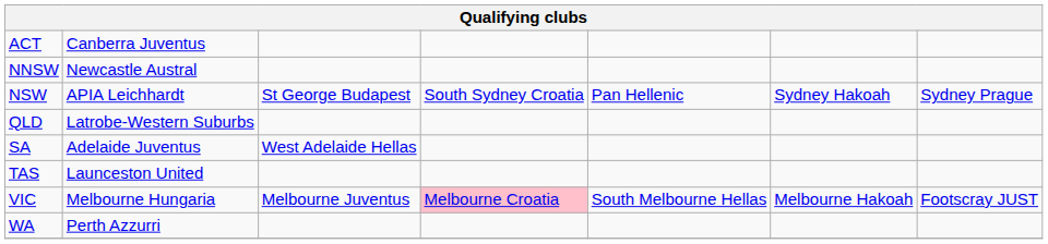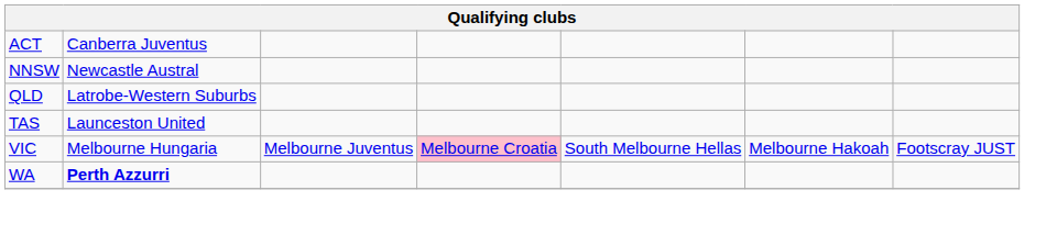 <table class="wikitable">
 <tr>
 <th colspan=7>Qualifying clubs</th>
 </tr>
 <tr>
 <td> <a href='#'>ACT</a></td>
 <td><a href='#'>Canberra Juventus</a></td>
 <td></td>
 <td></td>
 <td></td>
 <td></td>
 <td></td>
 </tr>
 <tr>
 <td> <a href='#'>NNSW</a></td>
 <td><a href='#'>Newcastle Austral</a></td>
 <td></td>
 <td></td>
 <td></td>
 <td></td>
 <td></td>
 </tr>
 <tr>
-<td> <a href='#'>NSW</a></td>
-<td><a href='#'>APIA Leichhardt</a></td>
-<td><a href='#'>St George Budapest</a></td>
-<td><a href='#'>South Sydney Croatia</a></td>
-<td><a href='#'>Pan Hellenic</a></td>
-<td><a href='#'>Sydney Hakoah</a></td>
-<td><a href='#'>Sydney Prague</a></td>
-</tr>
-<tr>
 <td> <a href='#'>QLD</a></td>
 <td><a href='#'>Latrobe-Western Suburbs</a></td>
 <td></td>
-<td></td>
-<td></td>
-<td></td>
-<td></td>
-</tr>
-<tr>
-<td> <a href='#'>SA</a></td>
-<td><a href='#'>Adelaide Juventus</a></td>
-<td><a href='#'>West Adelaide Hellas</a></td>
 <td></td>
 <td></td>
 <td></td>
 <td></td>
 </tr>
 <tr>
 <td> <a href='#'>TAS</a></td>
 <td><a href='#'>Launceston United</a></td>
 <td></td>
 <td></td>
 <td></td>
 <td></td>
 <td></td>
 </tr>
 <tr>
 <td> <a href='#'>VIC</a></td>
 <td><a href='#'>Melbourne Hungaria</a></td>
 <td><a href='#'>Melbourne Juventus</a></td>
 <td style="background: pink;"><a href='#'>Melbourne Croatia</a></td>
 <td><a href='#'>South Melbourne Hellas</a></td>
 <td><a href='#'>Melbourne Hakoah</a></td>
 <td><a href='#'>Footscray JUST</a></td>
 </tr>
 <tr>
 <td> <a href='#'>WA</a></td>
-<td><a href='#'>Perth Azzurri</a></td>
+<td><strong><a href='#'>Perth Azzurri</a></strong></td>
 <td></td>
 <td></td>
 <td></td>
 <td></td>
 <td></td>
 </tr>
 <tr>
 </tr>
 </table>
